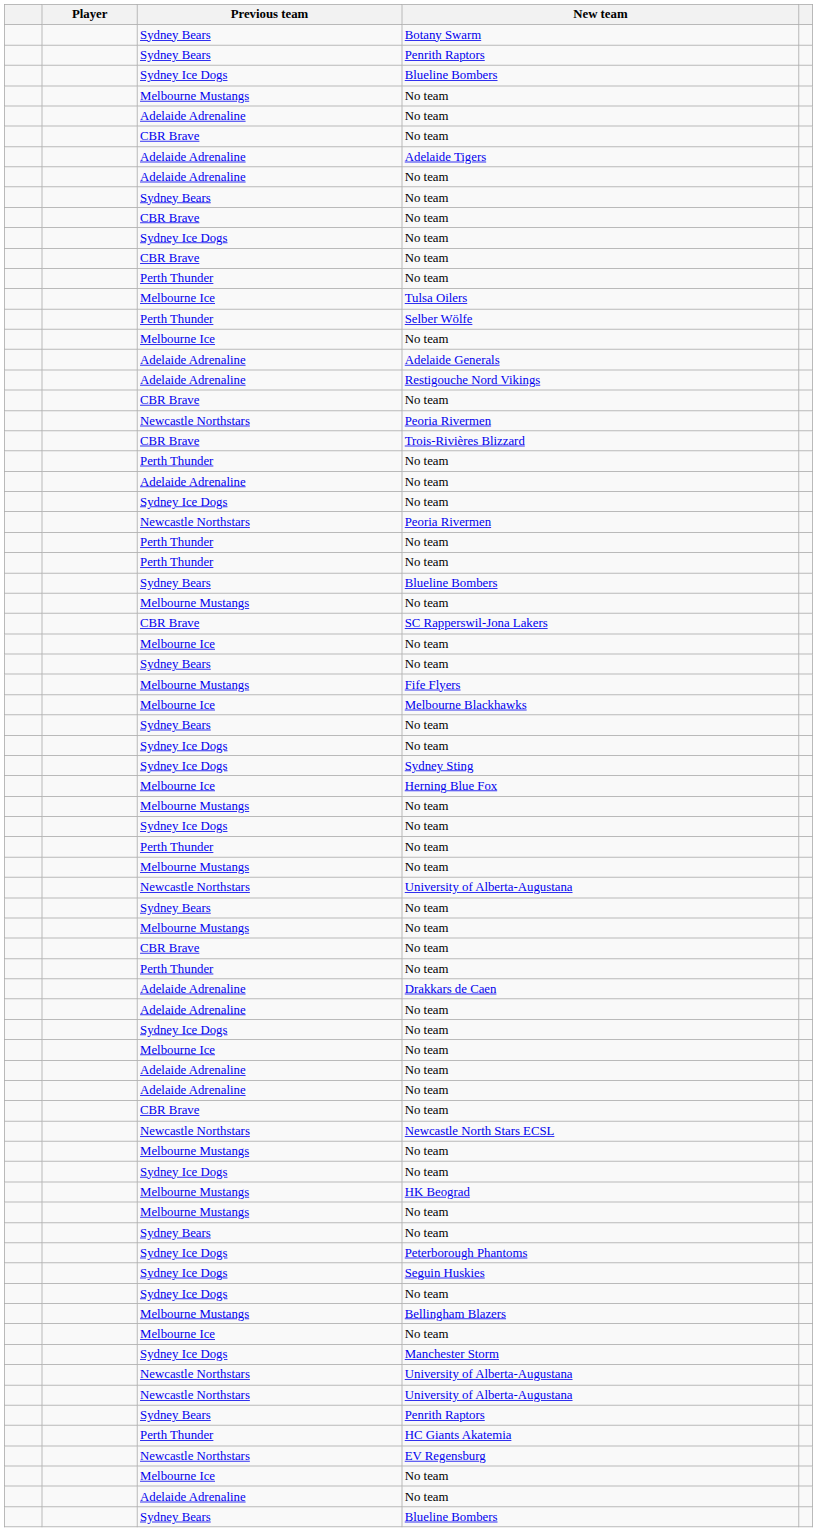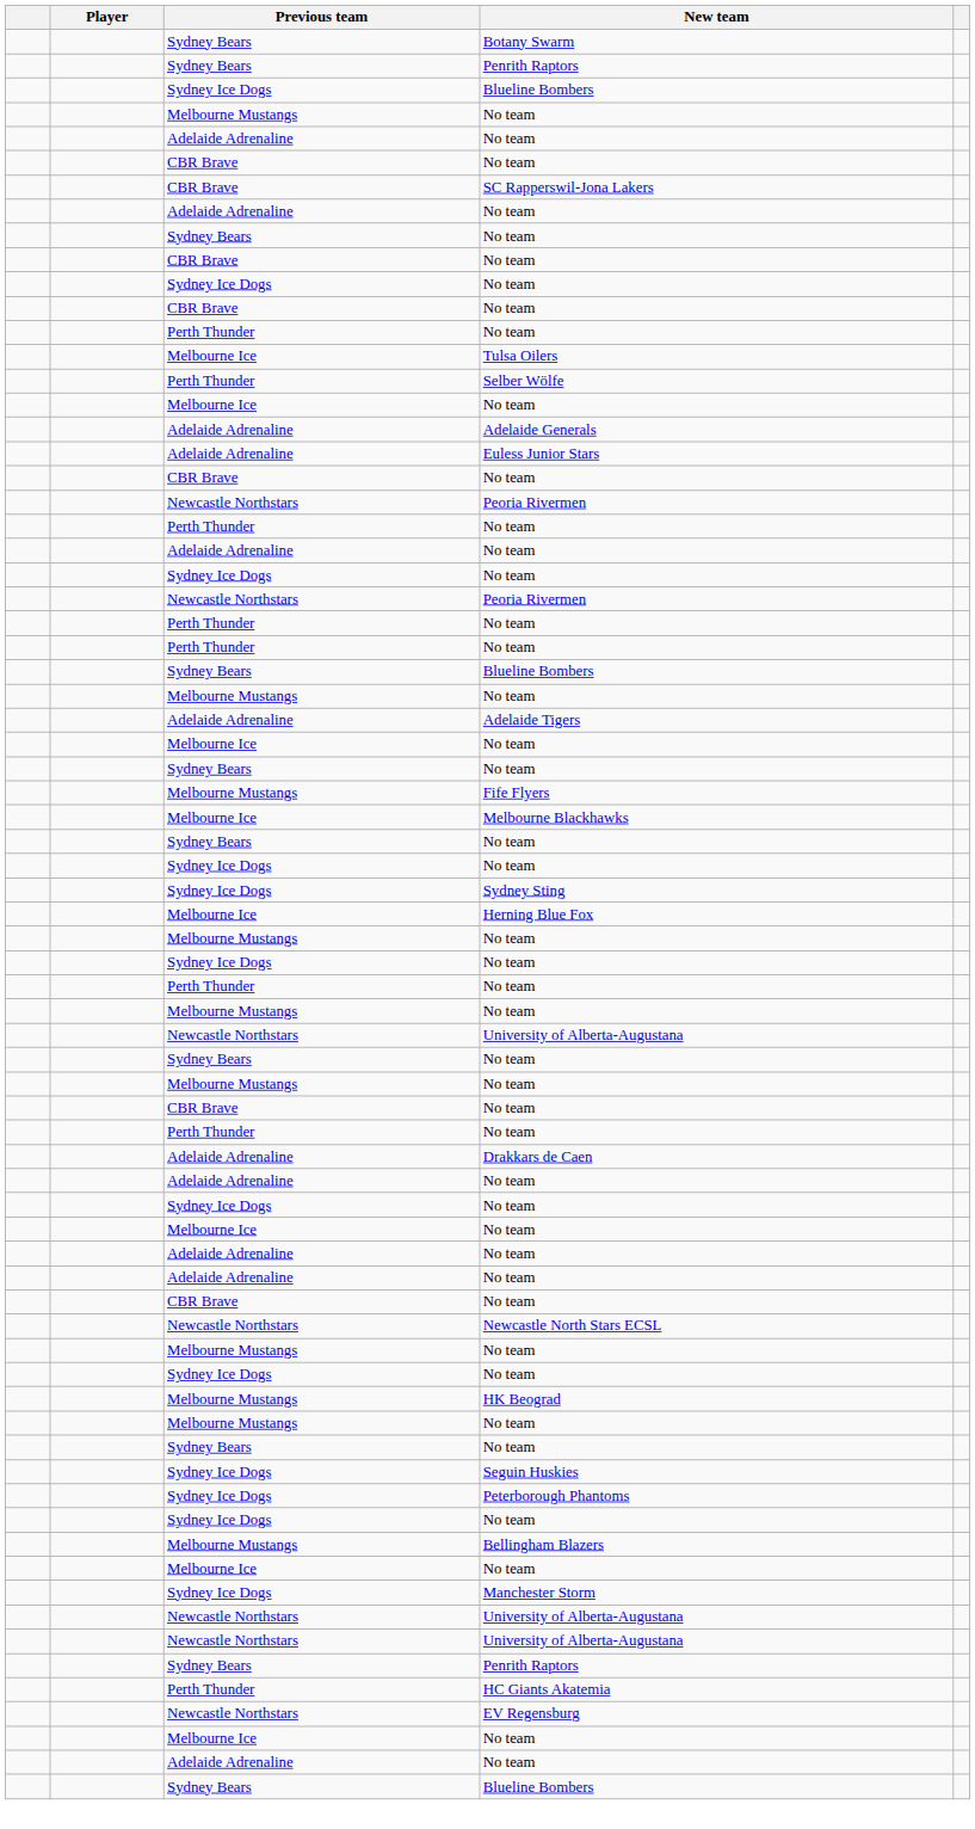 <table class="sortable wikitable" width=80% font-size=90%>
 <tr>
 <th width=40></th>
 <th>Player</th>
 <th>Previous team</th>
 <th>New team</th>
 <th class="unsortable"></th>
 </tr>
 <tr>
 <td align="center"></td>
 <td></td>
 <td><a href='#'>Sydney Bears</a></td>
 <td><a href='#'>Botany Swarm</a></td>
 <td></td>
 </tr>
 <tr>
 <td align="center"></td>
 <td></td>
 <td><a href='#'>Sydney Bears</a></td>
 <td><a href='#'>Penrith Raptors</a></td>
 <td></td>
 </tr>
 <tr>
 <td align="center"></td>
 <td></td>
 <td><a href='#'>Sydney Ice Dogs</a></td>
 <td><a href='#'>Blueline Bombers</a></td>
 <td></td>
 </tr>
 <tr>
 <td align="center"></td>
 <td></td>
 <td><a href='#'>Melbourne Mustangs</a></td>
 <td>No team</td>
 <td></td>
 </tr>
 <tr>
 <td align="center"></td>
 <td></td>
 <td><a href='#'>Adelaide Adrenaline</a></td>
 <td>No team</td>
 <td></td>
 </tr>
 <tr>
 <td align="center"></td>
 <td align="left"></td>
 <td><a href='#'>CBR Brave</a></td>
 <td>No team</td>
 <td></td>
 </tr>
 <tr>
 <td align="center"></td>
-<td></td>
-<td><a href='#'>Adelaide Adrenaline</a></td>
-<td><a href='#'>Adelaide Tigers</a></td>
+<td align="left"></td>
+<td><a href='#'>CBR Brave</a></td>
+<td><a href='#'>SC Rapperswil-Jona Lakers</a></td>
 <td></td>
 </tr>
 <tr>
 <td align="center"></td>
 <td></td>
 <td><a href='#'>Adelaide Adrenaline</a></td>
 <td>No team</td>
 <td></td>
 </tr>
 <tr>
 <td align="center"></td>
 <td></td>
 <td><a href='#'>Sydney Bears</a></td>
 <td>No team</td>
 <td></td>
 </tr>
 <tr>
 <td align="center"></td>
 <td align="left"></td>
 <td><a href='#'>CBR Brave</a></td>
 <td>No team</td>
 <td></td>
 </tr>
 <tr>
 <td align="center"></td>
 <td></td>
 <td><a href='#'>Sydney Ice Dogs</a></td>
 <td>No team</td>
 <td></td>
 </tr>
 <tr>
 <td align="center"></td>
 <td align="left"></td>
 <td><a href='#'>CBR Brave</a></td>
 <td>No team</td>
 <td></td>
 </tr>
 <tr>
 <td align="center"></td>
 <td></td>
 <td><a href='#'>Perth Thunder</a></td>
 <td>No team</td>
 <td></td>
 </tr>
 <tr>
 <td align="center"></td>
 <td></td>
 <td><a href='#'>Melbourne Ice</a></td>
 <td><a href='#'>Tulsa Oilers</a></td>
 <td></td>
 </tr>
 <tr>
 <td align="center"></td>
 <td></td>
 <td><a href='#'>Perth Thunder</a></td>
 <td><a href='#'>Selber Wölfe</a></td>
 <td></td>
 </tr>
 <tr>
 <td align="center"></td>
 <td></td>
 <td><a href='#'>Melbourne Ice</a></td>
 <td>No team</td>
 <td></td>
 </tr>
 <tr>
 <td align="center"></td>
 <td></td>
 <td><a href='#'>Adelaide Adrenaline</a></td>
 <td><a href='#'>Adelaide Generals</a></td>
 <td></td>
 </tr>
 <tr>
 <td align="center"></td>
 <td></td>
 <td><a href='#'>Adelaide Adrenaline</a></td>
-<td><a href='#'>Restigouche Nord Vikings</a></td>
+<td><a href='#'>Euless Junior Stars</a></td>
 <td></td>
 </tr>
 <tr>
 <td align="center"></td>
 <td align="left"></td>
 <td><a href='#'>CBR Brave</a></td>
 <td>No team</td>
 <td></td>
 </tr>
 <tr>
 <td align="center"></td>
 <td></td>
 <td><a href='#'>Newcastle Northstars</a></td>
 <td><a href='#'>Peoria Rivermen</a></td>
-<td></td>
-</tr>
-<tr>
-<td align="center"></td>
-<td align="left"></td>
-<td><a href='#'>CBR Brave</a></td>
-<td><a href='#'>Trois-Rivières Blizzard</a></td>
 <td></td>
 </tr>
 <tr>
 <td align="center"></td>
 <td></td>
 <td><a href='#'>Perth Thunder</a></td>
 <td>No team</td>
 <td></td>
 </tr>
 <tr>
 <td align="center"></td>
 <td></td>
 <td><a href='#'>Adelaide Adrenaline</a></td>
 <td>No team</td>
 <td></td>
 </tr>
 <tr>
 <td align="center"></td>
 <td></td>
 <td><a href='#'>Sydney Ice Dogs</a></td>
 <td>No team</td>
 <td></td>
 </tr>
 <tr>
 <td align="center"></td>
 <td></td>
 <td><a href='#'>Newcastle Northstars</a></td>
 <td><a href='#'>Peoria Rivermen</a></td>
 <td></td>
 </tr>
 <tr>
 <td align="center"></td>
 <td></td>
 <td><a href='#'>Perth Thunder</a></td>
 <td>No team</td>
 <td></td>
 </tr>
 <tr>
 <td align="center"></td>
 <td></td>
 <td><a href='#'>Perth Thunder</a></td>
 <td>No team</td>
 <td></td>
 </tr>
 <tr>
 <td align="center"></td>
 <td></td>
 <td><a href='#'>Sydney Bears</a></td>
 <td><a href='#'>Blueline Bombers</a></td>
 <td></td>
 </tr>
 <tr>
 <td align="center"></td>
 <td></td>
 <td><a href='#'>Melbourne Mustangs</a></td>
 <td>No team</td>
 <td></td>
 </tr>
 <tr>
 <td align="center"></td>
-<td align="left"></td>
-<td><a href='#'>CBR Brave</a></td>
-<td><a href='#'>SC Rapperswil-Jona Lakers</a></td>
+<td></td>
+<td><a href='#'>Adelaide Adrenaline</a></td>
+<td><a href='#'>Adelaide Tigers</a></td>
 <td></td>
 </tr>
 <tr>
 <td align="center"></td>
 <td></td>
 <td><a href='#'>Melbourne Ice</a></td>
 <td>No team</td>
 <td></td>
 </tr>
 <tr>
 <td align="center"></td>
 <td></td>
 <td><a href='#'>Sydney Bears</a></td>
 <td>No team</td>
 <td></td>
 </tr>
 <tr>
 <td align="center"></td>
 <td></td>
 <td><a href='#'>Melbourne Mustangs</a></td>
 <td><a href='#'>Fife Flyers</a></td>
 <td></td>
 </tr>
 <tr>
 <td align="center"></td>
 <td></td>
 <td><a href='#'>Melbourne Ice</a></td>
 <td><a href='#'>Melbourne Blackhawks</a></td>
 <td></td>
 </tr>
 <tr>
 <td align="center"></td>
 <td></td>
 <td><a href='#'>Sydney Bears</a></td>
 <td>No team</td>
 <td></td>
 </tr>
 <tr>
 <td align="center"></td>
 <td></td>
 <td><a href='#'>Sydney Ice Dogs</a></td>
 <td>No team</td>
 <td></td>
 </tr>
 <tr>
 <td align="center"></td>
 <td></td>
 <td><a href='#'>Sydney Ice Dogs</a></td>
 <td><a href='#'>Sydney Sting</a></td>
 <td></td>
 </tr>
 <tr>
 <td align="center"></td>
 <td></td>
 <td><a href='#'>Melbourne Ice</a></td>
 <td><a href='#'>Herning Blue Fox</a></td>
 <td></td>
 </tr>
 <tr>
 <td align="center"></td>
 <td></td>
 <td><a href='#'>Melbourne Mustangs</a></td>
 <td>No team</td>
 <td></td>
 </tr>
 <tr>
 <td align="center"></td>
 <td></td>
 <td><a href='#'>Sydney Ice Dogs</a></td>
 <td>No team</td>
 <td></td>
 </tr>
 <tr>
 <td align="center"></td>
 <td></td>
 <td><a href='#'>Perth Thunder</a></td>
 <td>No team</td>
 <td></td>
 </tr>
 <tr>
 <td align="center"></td>
 <td></td>
 <td><a href='#'>Melbourne Mustangs</a></td>
 <td>No team</td>
 <td></td>
 </tr>
 <tr>
 <td align="center"></td>
 <td></td>
 <td><a href='#'>Newcastle Northstars</a></td>
 <td><a href='#'>University of Alberta-Augustana</a></td>
 <td></td>
 </tr>
 <tr>
 <td align="center"></td>
 <td></td>
 <td><a href='#'>Sydney Bears</a></td>
 <td>No team</td>
 <td></td>
 </tr>
 <tr>
 <td align="center"></td>
 <td></td>
 <td><a href='#'>Melbourne Mustangs</a></td>
 <td>No team</td>
 <td></td>
 </tr>
 <tr>
 <td align="center"></td>
 <td align="left"></td>
 <td><a href='#'>CBR Brave</a></td>
 <td>No team</td>
 <td></td>
 </tr>
 <tr>
 <td align="center"></td>
 <td></td>
 <td><a href='#'>Perth Thunder</a></td>
 <td>No team</td>
 <td></td>
 </tr>
 <tr>
 <td align="center"></td>
 <td></td>
 <td><a href='#'>Adelaide Adrenaline</a></td>
 <td><a href='#'>Drakkars de Caen</a></td>
 <td></td>
 </tr>
 <tr>
 <td align="center"></td>
 <td></td>
 <td><a href='#'>Adelaide Adrenaline</a></td>
 <td>No team</td>
 <td></td>
 </tr>
 <tr>
 <td align="center"></td>
 <td></td>
 <td><a href='#'>Sydney Ice Dogs</a></td>
 <td>No team</td>
 <td></td>
 </tr>
 <tr>
 <td align="center"></td>
 <td></td>
 <td><a href='#'>Melbourne Ice</a></td>
 <td>No team</td>
 <td></td>
 </tr>
 <tr>
 <td align="center"></td>
 <td></td>
 <td><a href='#'>Adelaide Adrenaline</a></td>
 <td>No team</td>
 <td></td>
 </tr>
 <tr>
 <td align="center"></td>
 <td></td>
 <td><a href='#'>Adelaide Adrenaline</a></td>
 <td>No team</td>
 <td></td>
 </tr>
 <tr>
 <td align="center"></td>
 <td align="left"></td>
 <td><a href='#'>CBR Brave</a></td>
 <td>No team</td>
 <td></td>
 </tr>
 <tr>
 <td align="center"></td>
 <td></td>
 <td><a href='#'>Newcastle Northstars</a></td>
 <td><a href='#'>Newcastle North Stars ECSL</a></td>
 <td></td>
 </tr>
 <tr>
 <td align="center"></td>
 <td></td>
 <td><a href='#'>Melbourne Mustangs</a></td>
 <td>No team</td>
 <td></td>
 </tr>
 <tr>
 <td align="center"></td>
 <td></td>
 <td><a href='#'>Sydney Ice Dogs</a></td>
 <td>No team</td>
 <td></td>
 </tr>
 <tr>
 <td align="center"></td>
 <td></td>
 <td><a href='#'>Melbourne Mustangs</a></td>
 <td><a href='#'>HK Beograd</a></td>
 <td></td>
 </tr>
 <tr>
 <td align="center"></td>
 <td></td>
 <td><a href='#'>Melbourne Mustangs</a></td>
 <td>No team</td>
 <td></td>
 </tr>
 <tr>
 <td align="center"></td>
 <td></td>
 <td><a href='#'>Sydney Bears</a></td>
 <td>No team</td>
 <td></td>
 </tr>
 <tr>
 <td align="center"></td>
 <td></td>
 <td><a href='#'>Sydney Ice Dogs</a></td>
-<td><a href='#'>Peterborough Phantoms</a></td>
+<td><a href='#'>Seguin Huskies</a></td>
 <td></td>
 </tr>
 <tr>
 <td align="center"></td>
 <td></td>
 <td><a href='#'>Sydney Ice Dogs</a></td>
-<td><a href='#'>Seguin Huskies</a></td>
+<td><a href='#'>Peterborough Phantoms</a></td>
 <td></td>
 </tr>
 <tr>
 <td align="center"></td>
 <td></td>
 <td><a href='#'>Sydney Ice Dogs</a></td>
 <td>No team</td>
 <td></td>
 </tr>
 <tr>
 <td align="center"></td>
 <td></td>
 <td><a href='#'>Melbourne Mustangs</a></td>
 <td><a href='#'>Bellingham Blazers</a></td>
 <td></td>
 </tr>
 <tr>
 <td align="center"></td>
 <td></td>
 <td><a href='#'>Melbourne Ice</a></td>
 <td>No team</td>
 <td></td>
 </tr>
 <tr>
 <td align="center"></td>
 <td></td>
 <td><a href='#'>Sydney Ice Dogs</a></td>
 <td><a href='#'>Manchester Storm</a></td>
 <td></td>
 </tr>
 <tr>
 <td align="center"></td>
 <td></td>
 <td><a href='#'>Newcastle Northstars</a></td>
 <td><a href='#'>University of Alberta-Augustana</a></td>
 <td></td>
 </tr>
 <tr>
 <td align="center"></td>
 <td></td>
 <td><a href='#'>Newcastle Northstars</a></td>
 <td><a href='#'>University of Alberta-Augustana</a></td>
 <td></td>
 </tr>
 <tr>
 <td align="center"></td>
 <td></td>
 <td><a href='#'>Sydney Bears</a></td>
 <td><a href='#'>Penrith Raptors</a></td>
 <td></td>
 </tr>
 <tr>
 <td align="center"></td>
 <td></td>
 <td><a href='#'>Perth Thunder</a></td>
 <td><a href='#'>HC Giants Akatemia</a></td>
 <td></td>
 </tr>
 <tr>
 <td align="center"></td>
 <td></td>
 <td><a href='#'>Newcastle Northstars</a></td>
 <td><a href='#'>EV Regensburg</a></td>
 <td></td>
 </tr>
 <tr>
 <td align="center"></td>
 <td></td>
 <td><a href='#'>Melbourne Ice</a></td>
 <td>No team</td>
 <td></td>
 </tr>
 <tr>
 <td align="center"></td>
 <td></td>
 <td><a href='#'>Adelaide Adrenaline</a></td>
 <td>No team</td>
 <td></td>
 </tr>
 <tr>
 <td align="center"></td>
 <td></td>
 <td><a href='#'>Sydney Bears</a></td>
 <td><a href='#'>Blueline Bombers</a></td>
 <td></td>
 </tr>
 </table>
